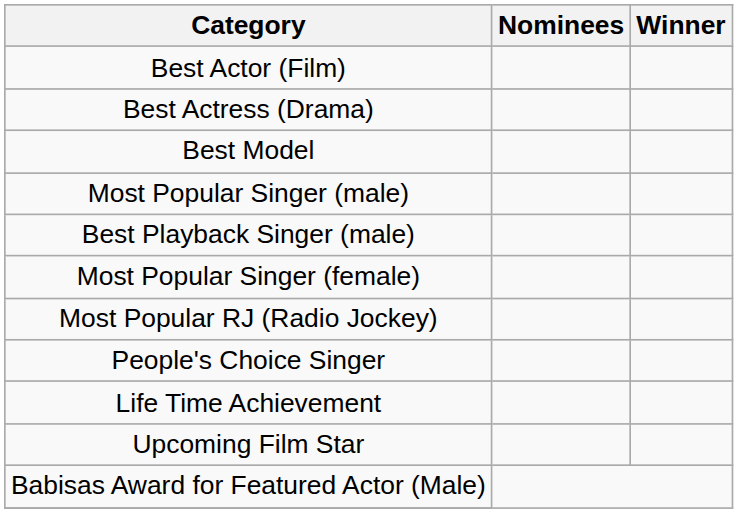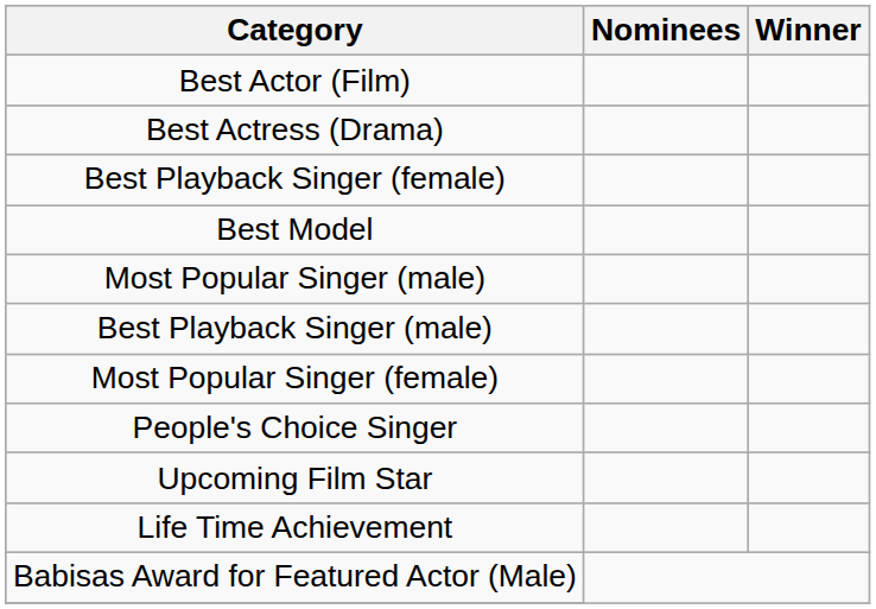 <table class="sortable wikitable"  style="text-align: center">
 <tr>
 <th>Category</th>
 <th>Nominees</th>
 <th>Winner</th>
 </tr>
 <tr>
 <td>Best Actor (Film)</td>
 <td></td>
 <td></td>
 </tr>
 <tr>
 <td>Best Actress (Drama)</td>
+<td></td>
+<td></td>
+</tr>
+<tr>
+<td>Best Playback Singer (female)</td>
 <td></td>
 <td></td>
 </tr>
 <tr>
 <td>Best Model</td>
 <td></td>
 <td></td>
 </tr>
 <tr>
 <td>Most Popular Singer (male)</td>
 <td></td>
 <td></td>
 </tr>
 <tr>
 <td>Best Playback Singer (male)</td>
 <td></td>
 <td></td>
 </tr>
 <tr>
 <td>Most Popular Singer (female)</td>
 <td></td>
 <td></td>
 </tr>
 <tr>
-<td>Most Popular RJ (Radio Jockey)</td>
+<td>People's Choice Singer</td>
 <td></td>
 <td></td>
 </tr>
 <tr>
-<td>People's Choice Singer</td>
+<td>Upcoming Film Star</td>
 <td></td>
 <td></td>
 </tr>
 <tr>
 <td>Life Time Achievement</td>
 <td></td>
 <td></td>
 </tr>
 <tr>
-<td>Upcoming Film Star</td>
-<td></td>
-<td></td>
-</tr>
-<tr>
 <td>Babisas Award for Featured Actor (Male)</td>
 </tr>
 <tr>
 </tr>
 </table>
